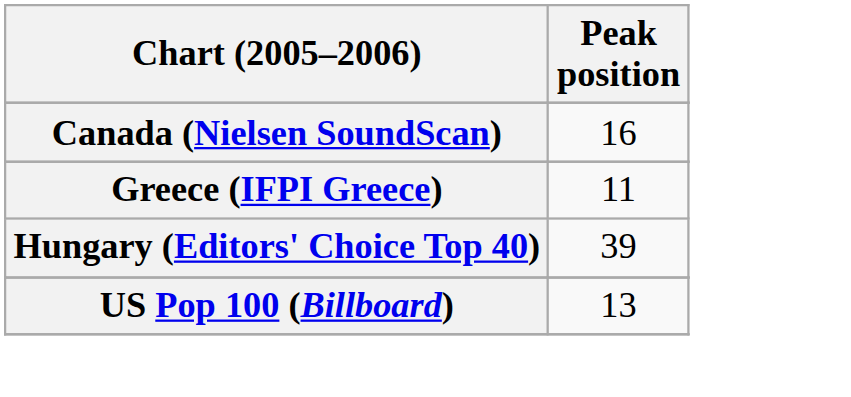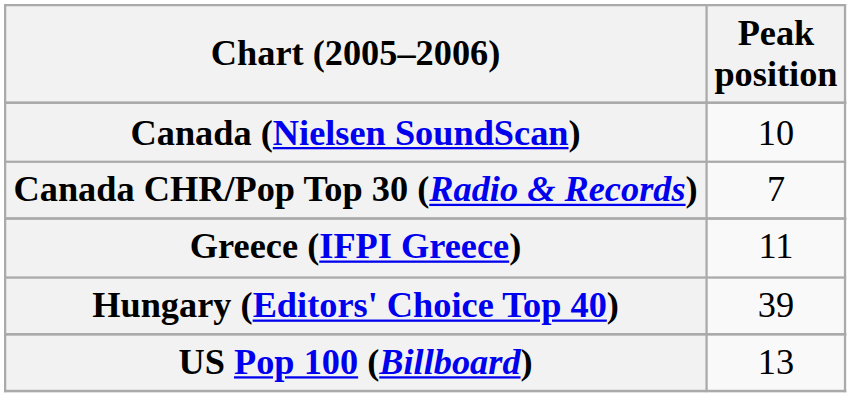 <table class="wikitable sortable plainrowheaders" style="text-align:center">
 <tr>
 <th scope="col">Chart (2005–2006)</th>
 <th scope="col">Peak<br>position</th>
 </tr>
 <tr>
 </tr>
 <tr>
 </tr>
 <tr>
 </tr>
 <tr>
 </tr>
 <tr>
 <th scope="row">Canada (<a href='#'>Nielsen SoundScan</a>)</th>
-<td>16</td>
+<td>10</td>
+</tr>
+<tr>
+<th scope="row">Canada CHR/Pop Top 30 (<em><a href='#'>Radio & Records</a></em>)</th>
+<td>7</td>
 </tr>
 <tr>
 </tr>
 <tr>
 </tr>
 <tr>
 <th scope="row">Greece (<a href='#'>IFPI Greece</a>)</th>
 <td>11</td>
 </tr>
 <tr>
 <th scope="row">Hungary (<a href='#'>Editors' Choice Top 40</a>)</th>
 <td>39</td>
 </tr>
 <tr>
 </tr>
 <tr>
 </tr>
 <tr>
 </tr>
 <tr>
 </tr>
 <tr>
 </tr>
 <tr>
 </tr>
 <tr>
 </tr>
 <tr>
 </tr>
 <tr>
 </tr>
 <tr>
 </tr>
 <tr>
 </tr>
 <tr>
 </tr>
 <tr>
 <th scope="row">US <a href='#'>Pop 100</a> (<em><a href='#'>Billboard</a></em>)</th>
 <td>13</td>
 </tr>
 <tr>
 </tr>
 </table>
